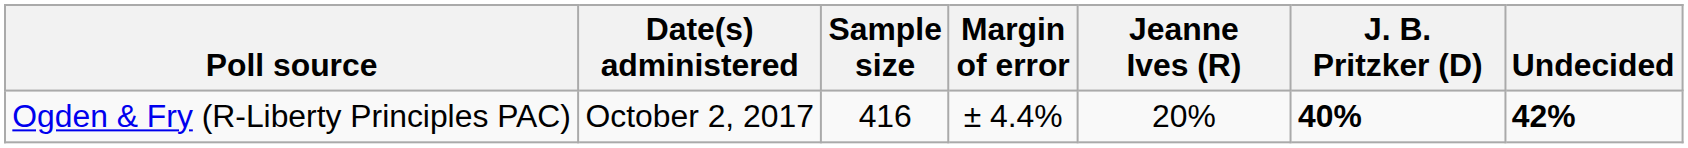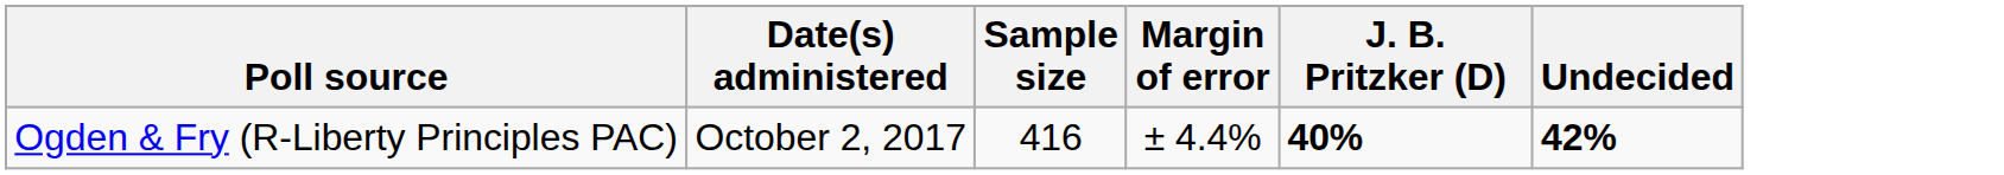 <table class="wikitable">
 <tr valign=bottom>
 <th>Poll source</th>
 <th>Date(s)<br>administered</th>
 <th>Sample<br>size</th>
 <th>Margin<br>of error</th>
-<th style="width:100px;">Jeanne<br>Ives (R)</th>
 <th style="width:100px;">J. B.<br>Pritzker (D)</th>
 <th>Undecided</th>
 </tr>
 <tr>
 <td><a href='#'>Ogden & Fry</a> (R-Liberty Principles PAC)</td>
 <td align=center>October 2, 2017</td>
 <td align=center>416</td>
 <td align=center>± 4.4%</td>
-<td align=center>20%</td>
 <td><strong>40%</strong></td>
 <td><strong>42%</strong></td>
 </tr>
 </table>
